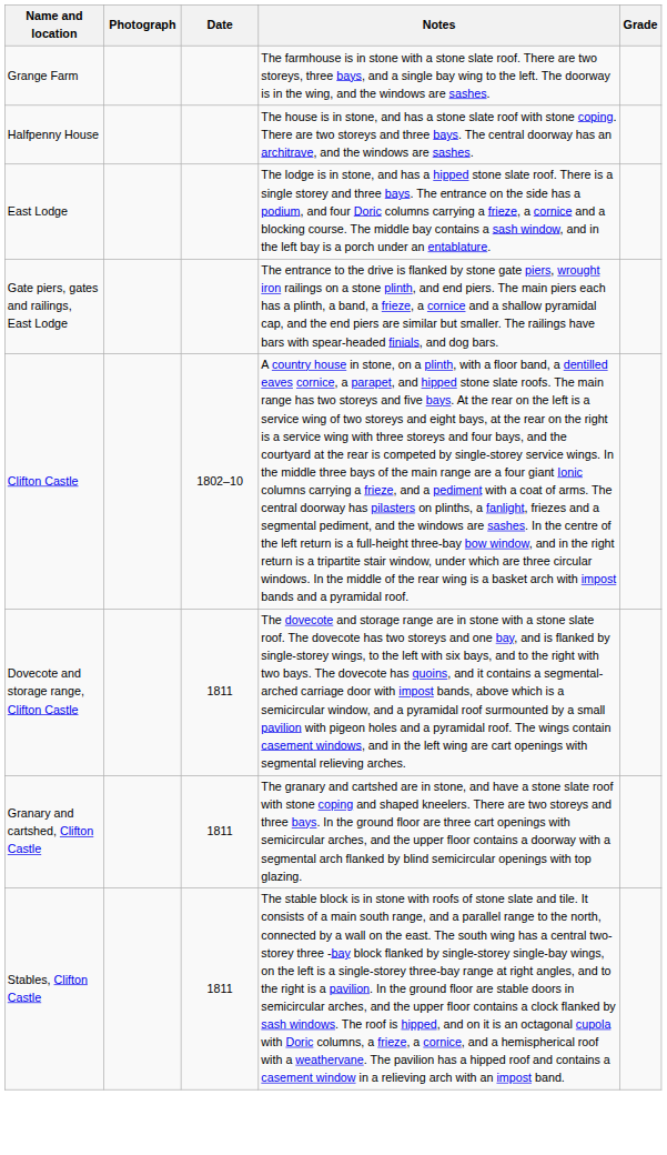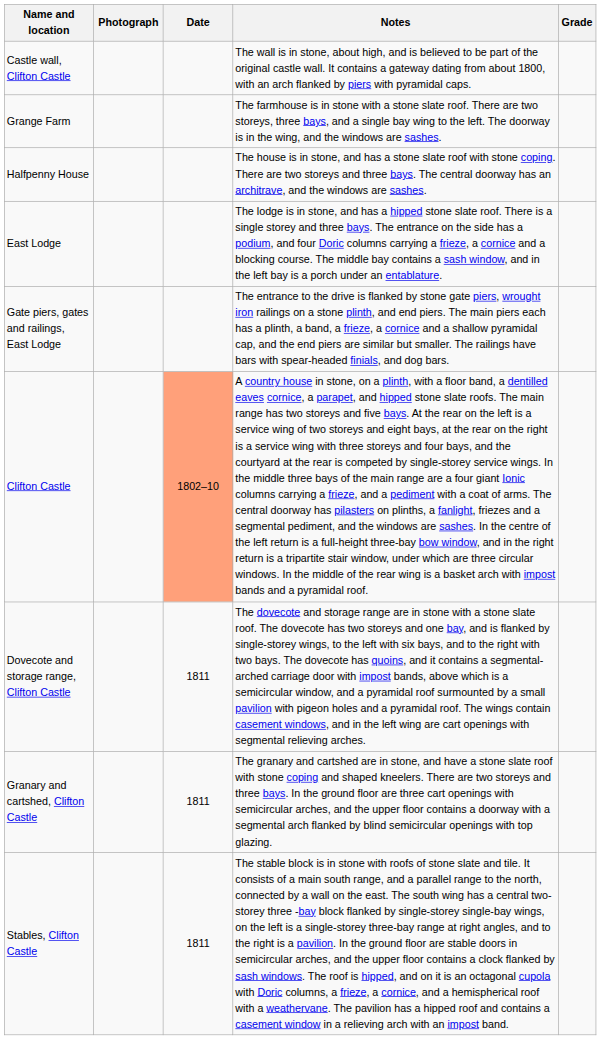 <table class="wikitable sortable plainrowheaders" style="width:100%; border:0px; text-align:left; line-height:150%">
 <tr>
 <th scope="col"  style="width:150px">Name and location</th>
 <th scope="col"  style="width:100px" class="unsortable">Photograph</th>
 <th scope="col"  style="width:120px">Date</th>
 <th scope="col"  style="width:650px" class="unsortable">Notes</th>
 <th scope="col"  style="width:50px">Grade</th>
+</tr>
+<tr>
+<td>Castle wall, <a href='#'>Clifton Castle</a><br></td>
+<td></td>
+<td align="center"></td>
+<td>The wall is in stone, about  high, and is believed to be part of the original castle wall.  It contains a gateway dating from about 1800, with an arch flanked by <a href='#'>piers</a> with pyramidal caps.</td>
+<td align="center" ></td>
 </tr>
 <tr>
 <td>Grange Farm<br></td>
 <td></td>
 <td align="center"></td>
 <td>The farmhouse is in stone with a stone slate roof.  There are two storeys, three <a href='#'>bays</a>, and a single bay wing to the left.  The doorway is in the wing, and the windows are <a href='#'>sashes</a>.</td>
 <td align="center" ></td>
 </tr>
 <tr>
 <td>Halfpenny House<br></td>
 <td></td>
 <td align="center"></td>
 <td>The house is in stone, and has a stone slate roof with stone <a href='#'>coping</a>.  There are two storeys and three <a href='#'>bays</a>.  The central doorway has an <a href='#'>architrave</a>, and the windows are <a href='#'>sashes</a>.</td>
 <td align="center" ></td>
 </tr>
 <tr>
 <td>East Lodge<br></td>
 <td></td>
 <td align="center"></td>
 <td>The lodge is in stone, and has a <a href='#'>hipped</a> stone slate roof.  There is a single storey and three <a href='#'>bays</a>.  The entrance on the side has a <a href='#'>podium</a>, and four <a href='#'>Doric</a> columns carrying a <a href='#'>frieze</a>, a <a href='#'>cornice</a> and a blocking course.  The middle bay contains a <a href='#'>sash window</a>, and in the left bay is a porch under an <a href='#'>entablature</a>.</td>
 <td align="center" ></td>
 </tr>
 <tr>
 <td>Gate piers, gates and railings,<br>East Lodge<br></td>
 <td></td>
 <td align="center"></td>
 <td>The entrance to the drive is flanked by stone gate <a href='#'>piers</a>, <a href='#'>wrought iron</a> railings on a stone <a href='#'>plinth</a>, and end piers.  The main piers each has a plinth, a band, a <a href='#'>frieze</a>, a <a href='#'>cornice</a> and a shallow pyramidal cap, and the end piers are similar but smaller.  The railings have bars with spear-headed <a href='#'>finials</a>, and dog bars.</td>
 <td align="center" ></td>
 </tr>
 <tr>
 <td><a href='#'>Clifton Castle</a><br></td>
 <td></td>
-<td align="center">1802–10</td>
+<td align="center" style="background: lightsalmon;">1802–10</td>
 <td>A <a href='#'>country house</a> in stone, on a <a href='#'>plinth</a>, with a floor band, a <a href='#'>dentilled</a> <a href='#'>eaves</a> <a href='#'>cornice</a>, a <a href='#'>parapet</a>, and <a href='#'>hipped</a> stone slate roofs.  The main range has two storeys and five <a href='#'>bays</a>.  At the rear on the left is a service wing of two storeys and eight bays, at the rear on the right is a service wing with three storeys and four bays, and the courtyard at the rear is competed by single-storey service wings.  In the middle three bays of the main range are a four giant <a href='#'>Ionic</a> columns carrying a <a href='#'>frieze</a>, and a <a href='#'>pediment</a> with a coat of arms.  The central doorway has <a href='#'>pilasters</a> on plinths, a <a href='#'>fanlight</a>, friezes and a segmental pediment, and the windows are <a href='#'>sashes</a>.  In the centre of the left return is a full-height three-bay <a href='#'>bow window</a>, and in the right return is a tripartite stair window, under which are three circular windows. In the middle of the rear wing is a basket arch with <a href='#'>impost</a> bands and a pyramidal roof.</td>
 <td align="center" ></td>
 </tr>
 <tr>
 <td>Dovecote and storage range,<br><a href='#'>Clifton Castle</a><br></td>
 <td></td>
 <td align="center">1811</td>
 <td>The <a href='#'>dovecote</a> and storage range are in stone with a stone slate roof.  The dovecote has two storeys and one <a href='#'>bay</a>, and is flanked by single-storey wings, to the left with six bays, and to the right with two bays.  The dovecote has <a href='#'>quoins</a>, and it contains a segmental-arched carriage door with <a href='#'>impost</a> bands, above which is a semicircular window, and a pyramidal roof surmounted by a small <a href='#'>pavilion</a> with pigeon holes and a pyramidal roof.  The wings contain <a href='#'>casement windows</a>, and in the left wing are cart openings with segmental relieving arches.</td>
 <td align="center" ></td>
 </tr>
 <tr>
 <td>Granary and cartshed, <a href='#'>Clifton Castle</a><br></td>
 <td></td>
 <td align="center">1811</td>
 <td>The granary and cartshed are in stone, and have a stone slate roof with stone <a href='#'>coping</a> and shaped kneelers.  There are two storeys and three <a href='#'>bays</a>.  In the ground floor are three cart openings with semicircular arches, and the upper floor contains a doorway with a segmental arch flanked by blind semicircular openings with top glazing.</td>
 <td align="center" ></td>
 </tr>
 <tr>
 <td>Stables, <a href='#'>Clifton Castle</a><br></td>
 <td></td>
 <td align="center">1811</td>
 <td>The stable block is in stone with roofs of stone slate and tile.  It consists of a main south range, and a parallel range to the north, connected by a wall on the east.  The south wing has a central two-storey three -<a href='#'>bay</a> block flanked by single-storey single-bay wings, on the left is a single-storey three-bay range at right angles, and to the right is a <a href='#'>pavilion</a>.  In the ground floor are stable doors in semicircular arches, and the upper floor contains a clock flanked by <a href='#'>sash windows</a>.  The roof is <a href='#'>hipped</a>, and on it is an octagonal <a href='#'>cupola</a> with <a href='#'>Doric</a> columns, a <a href='#'>frieze</a>, a <a href='#'>cornice</a>, and a hemispherical roof with a <a href='#'>weathervane</a>.  The pavilion has a hipped roof and contains a <a href='#'>casement window</a> in a relieving arch with an <a href='#'>impost</a> band.</td>
 <td align="center" ></td>
 </tr>
 <tr>
 </tr>
 </table>
